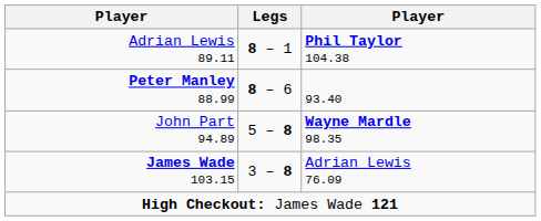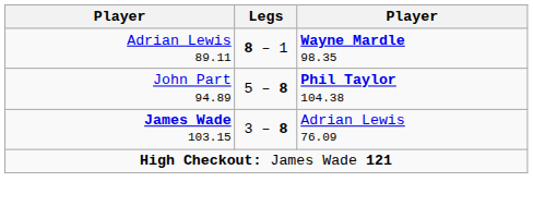 <table class=wikitable style="text-align:center">
 <tr>
 <th width=200>Player</th>
 <th width=50>Legs</th>
 <th width=200>Player</th>
 </tr>
 <tr align=left>
 <td align=right><a href='#'>Adrian Lewis</a>  <br> <small><span>89.11</span></small></td>
 <td align=center><strong>8</strong> – 1</td>
-<td> <strong><a href='#'>Phil Taylor</a></strong> <br> <small><span>104.38</span></small></td>
-</tr>
-<tr align=left>
-<td align=right><strong><a href='#'>Peter Manley</a></strong>  <br> <small><span>88.99</span></small></td>
-<td align=center><strong>8</strong> – 6</td>
-<td> <br> <small><span>93.40</span></small></td>
+<td> <strong><a href='#'>Wayne Mardle</a></strong> <br> <small><span>98.35</span></small></td>
 </tr>
 <tr align=left>
 <td align=right><a href='#'>John Part</a>  <br> <small><span>94.89</span></small></td>
 <td align=center>5 – <strong>8</strong></td>
-<td> <strong><a href='#'>Wayne Mardle</a></strong> <br> <small><span>98.35</span></small></td>
+<td> <strong><a href='#'>Phil Taylor</a></strong> <br> <small><span>104.38</span></small></td>
 </tr>
 <tr align=left>
 <td align=right><strong><a href='#'>James Wade</a></strong>  <br> <small><span>103.15</span></small></td>
 <td align=center>3 – <strong>8</strong></td>
 <td> <a href='#'>Adrian Lewis</a> <br> <small><span>76.09</span></small></td>
 </tr>
 <tr align=center>
 <td colspan="3"><strong>High Checkout:</strong> James Wade <strong>121</strong></td>
 </tr>
 </table>
